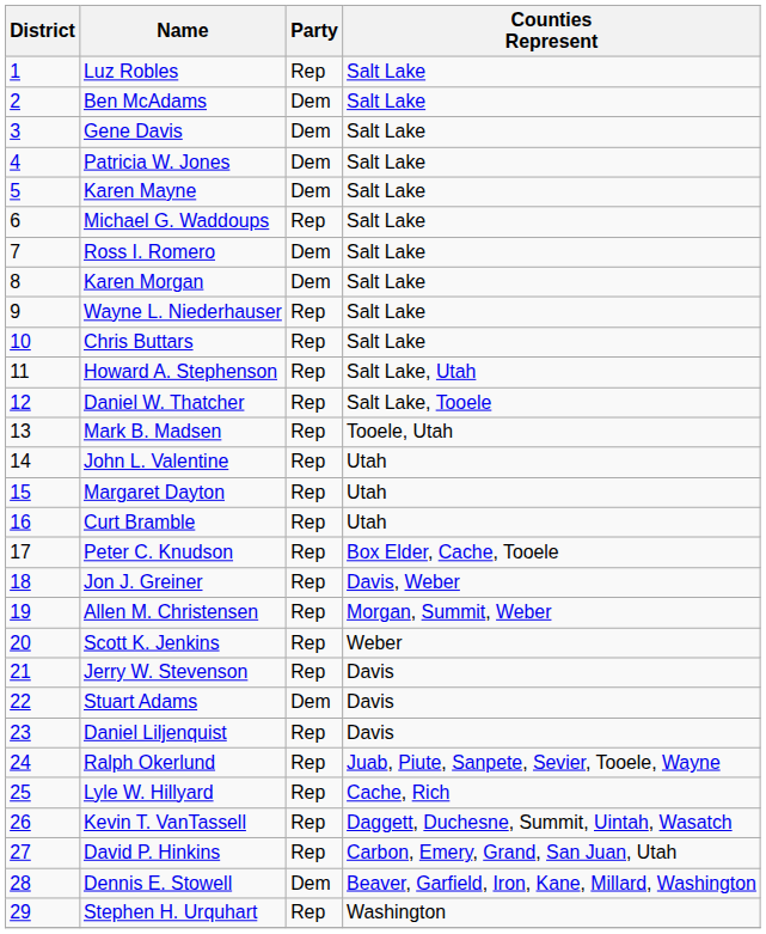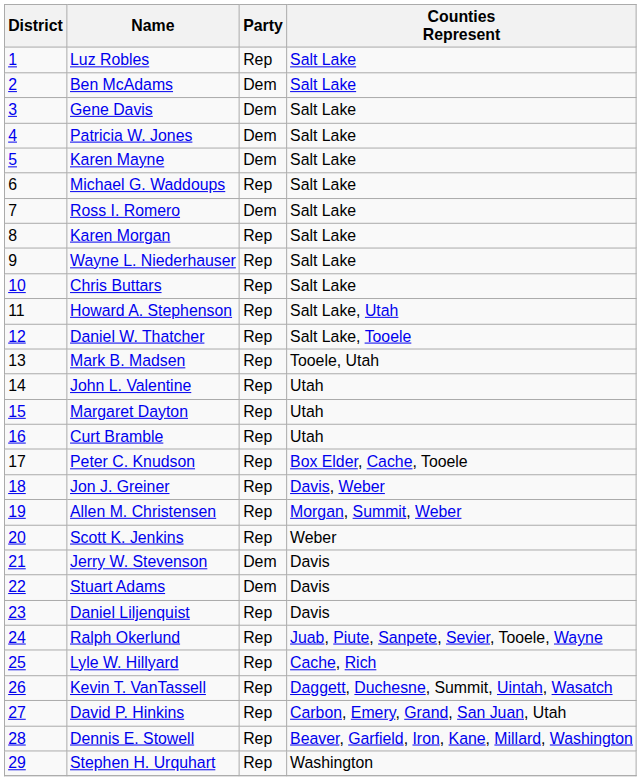 <table class="wikitable">
 <tr>
 <th>District</th>
 <th>Name</th>
 <th>Party</th>
 <th>Counties<br>Represent</th>
 </tr>
 <tr>
 <td><a href='#'>1</a></td>
 <td><a href='#'>Luz Robles</a></td>
 <td>Rep</td>
 <td><a href='#'>Salt Lake</a></td>
 </tr>
 <tr>
 <td><a href='#'>2</a></td>
 <td><a href='#'>Ben McAdams</a></td>
 <td>Dem</td>
 <td><a href='#'>Salt Lake</a></td>
 </tr>
 <tr>
 <td><a href='#'>3</a></td>
 <td><a href='#'>Gene Davis</a></td>
 <td>Dem</td>
 <td>Salt Lake</td>
 </tr>
 <tr>
 <td><a href='#'>4</a></td>
 <td><a href='#'>Patricia W. Jones</a></td>
 <td>Dem</td>
 <td>Salt Lake</td>
 </tr>
 <tr>
 <td><a href='#'>5</a></td>
 <td><a href='#'>Karen Mayne</a></td>
 <td>Dem</td>
 <td>Salt Lake</td>
 </tr>
 <tr>
 <td>6</td>
 <td><a href='#'>Michael G. Waddoups</a></td>
 <td>Rep</td>
 <td>Salt Lake</td>
 </tr>
 <tr>
 <td>7</td>
 <td><a href='#'>Ross I. Romero</a></td>
 <td>Dem</td>
 <td>Salt Lake</td>
 </tr>
 <tr>
 <td>8</td>
 <td><a href='#'>Karen Morgan</a></td>
-<td>Dem</td>
+<td>Rep</td>
 <td>Salt Lake</td>
 </tr>
 <tr>
 <td>9</td>
 <td><a href='#'>Wayne L. Niederhauser</a></td>
 <td>Rep</td>
 <td>Salt Lake</td>
 </tr>
 <tr>
 <td><a href='#'>10</a></td>
 <td><a href='#'>Chris Buttars</a></td>
 <td>Rep</td>
 <td>Salt Lake</td>
 </tr>
 <tr>
 <td>11</td>
 <td><a href='#'>Howard A. Stephenson</a></td>
 <td>Rep</td>
 <td>Salt Lake, <a href='#'>Utah</a></td>
 </tr>
 <tr>
 <td><a href='#'>12</a></td>
 <td><a href='#'>Daniel W. Thatcher</a></td>
 <td>Rep</td>
 <td>Salt Lake, <a href='#'>Tooele</a></td>
 </tr>
 <tr>
 <td>13</td>
 <td><a href='#'>Mark B. Madsen</a></td>
 <td>Rep</td>
 <td>Tooele, Utah</td>
 </tr>
 <tr>
 <td>14</td>
 <td><a href='#'>John L. Valentine</a></td>
 <td>Rep</td>
 <td>Utah</td>
 </tr>
 <tr>
 <td><a href='#'>15</a></td>
 <td><a href='#'>Margaret Dayton</a></td>
 <td>Rep</td>
 <td>Utah</td>
 </tr>
 <tr>
 <td><a href='#'>16</a></td>
 <td><a href='#'>Curt Bramble</a></td>
 <td>Rep</td>
 <td>Utah</td>
 </tr>
 <tr>
 <td>17</td>
 <td><a href='#'>Peter C. Knudson</a></td>
 <td>Rep</td>
 <td><a href='#'>Box Elder</a>, <a href='#'>Cache</a>, Tooele</td>
 </tr>
 <tr>
 <td><a href='#'>18</a></td>
 <td><a href='#'>Jon J. Greiner</a></td>
 <td>Rep</td>
 <td><a href='#'>Davis</a>, <a href='#'>Weber</a></td>
 </tr>
 <tr>
 <td><a href='#'>19</a></td>
 <td><a href='#'>Allen M. Christensen</a></td>
 <td>Rep</td>
 <td><a href='#'>Morgan</a>, <a href='#'>Summit</a>, <a href='#'>Weber</a></td>
 </tr>
 <tr>
 <td><a href='#'>20</a></td>
 <td><a href='#'>Scott K. Jenkins</a></td>
 <td>Rep</td>
 <td>Weber</td>
 </tr>
 <tr>
 <td><a href='#'>21</a></td>
 <td><a href='#'>Jerry W. Stevenson</a></td>
-<td>Rep</td>
+<td>Dem</td>
 <td>Davis</td>
 </tr>
 <tr>
 <td><a href='#'>22</a></td>
 <td><a href='#'>Stuart Adams</a></td>
 <td>Dem</td>
 <td>Davis</td>
 </tr>
 <tr>
 <td><a href='#'>23</a></td>
 <td><a href='#'>Daniel Liljenquist</a></td>
 <td>Rep</td>
 <td>Davis</td>
 </tr>
 <tr>
 <td><a href='#'>24</a></td>
 <td><a href='#'>Ralph Okerlund</a></td>
 <td>Rep</td>
 <td><a href='#'>Juab</a>, <a href='#'>Piute</a>, <a href='#'>Sanpete</a>, <a href='#'>Sevier</a>, Tooele, <a href='#'>Wayne</a></td>
 </tr>
 <tr>
 <td><a href='#'>25</a></td>
 <td><a href='#'>Lyle W. Hillyard</a></td>
 <td>Rep</td>
 <td><a href='#'>Cache</a>, <a href='#'>Rich</a></td>
 </tr>
 <tr>
 <td><a href='#'>26</a></td>
 <td><a href='#'>Kevin T. VanTassell</a></td>
 <td>Rep</td>
 <td><a href='#'>Daggett</a>, <a href='#'>Duchesne</a>, Summit, <a href='#'>Uintah</a>, <a href='#'>Wasatch</a></td>
 </tr>
 <tr>
 <td><a href='#'>27</a></td>
 <td><a href='#'>David P. Hinkins</a></td>
 <td>Rep</td>
 <td><a href='#'>Carbon</a>, <a href='#'>Emery</a>, <a href='#'>Grand</a>, <a href='#'>San Juan</a>, Utah</td>
 </tr>
 <tr>
 <td><a href='#'>28</a></td>
 <td><a href='#'>Dennis E. Stowell</a></td>
-<td>Dem</td>
+<td>Rep</td>
 <td><a href='#'>Beaver</a>, <a href='#'>Garfield</a>, <a href='#'>Iron</a>, <a href='#'>Kane</a>, <a href='#'>Millard</a>, <a href='#'>Washington</a></td>
 </tr>
 <tr>
 <td><a href='#'>29</a></td>
 <td><a href='#'>Stephen H. Urquhart</a></td>
 <td>Rep</td>
 <td>Washington</td>
 </tr>
 <tr>
 </tr>
 </table>
